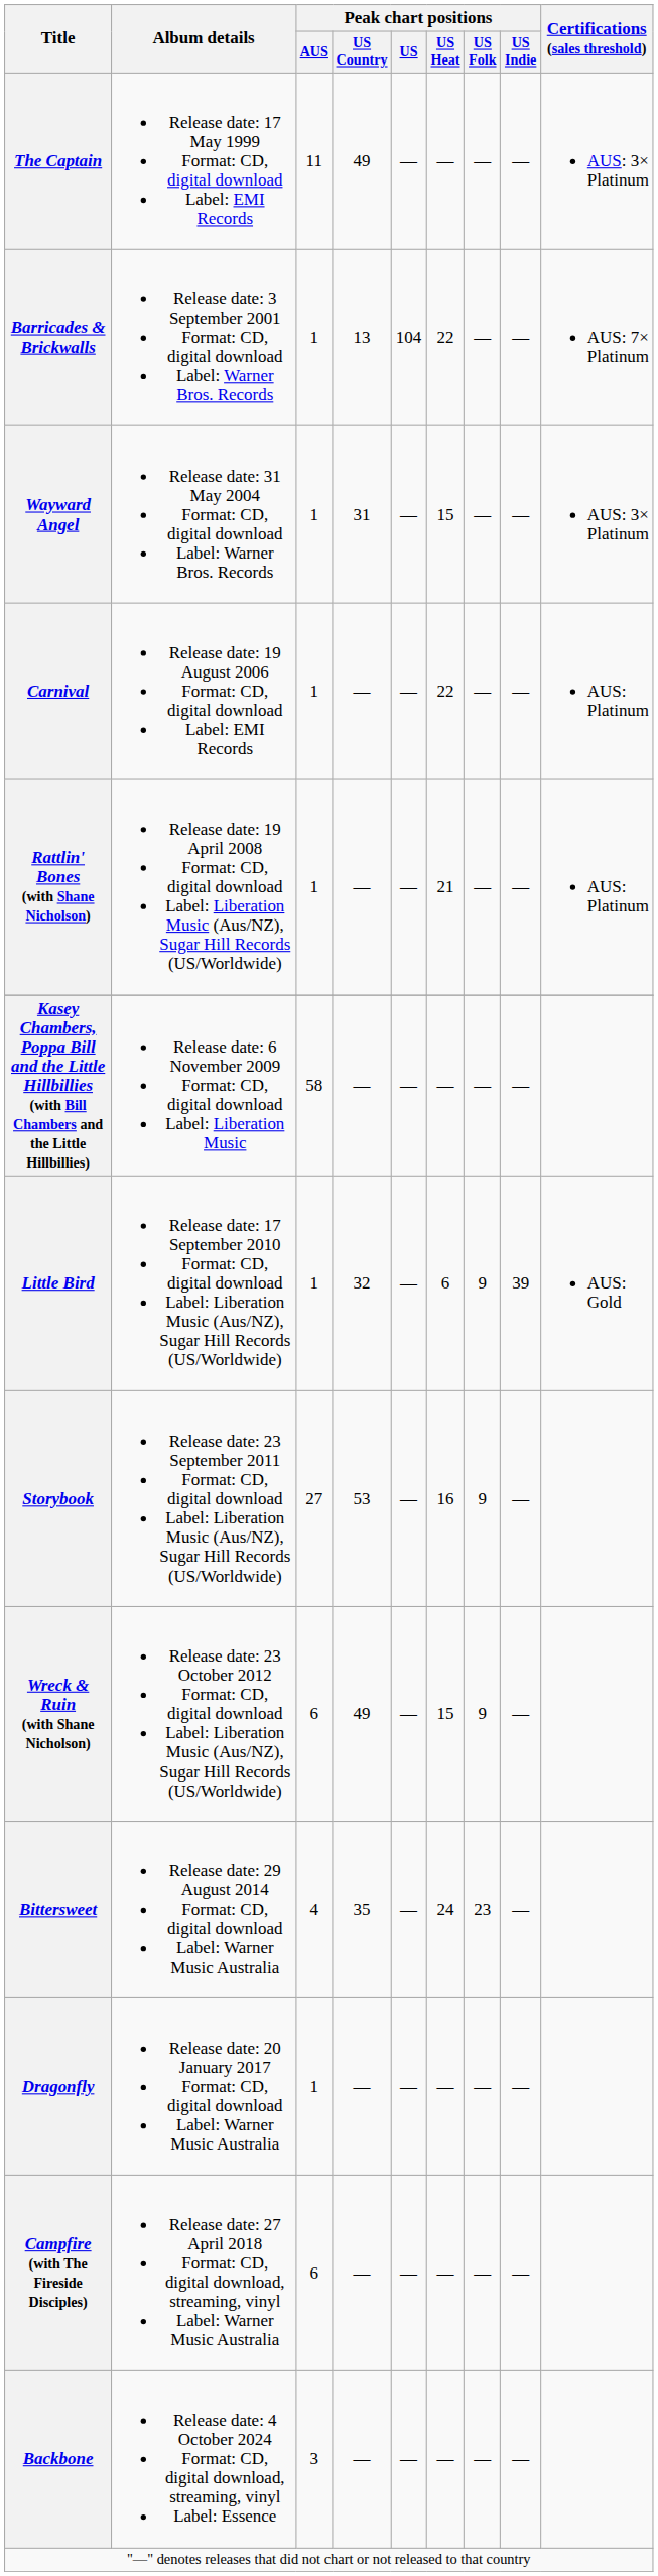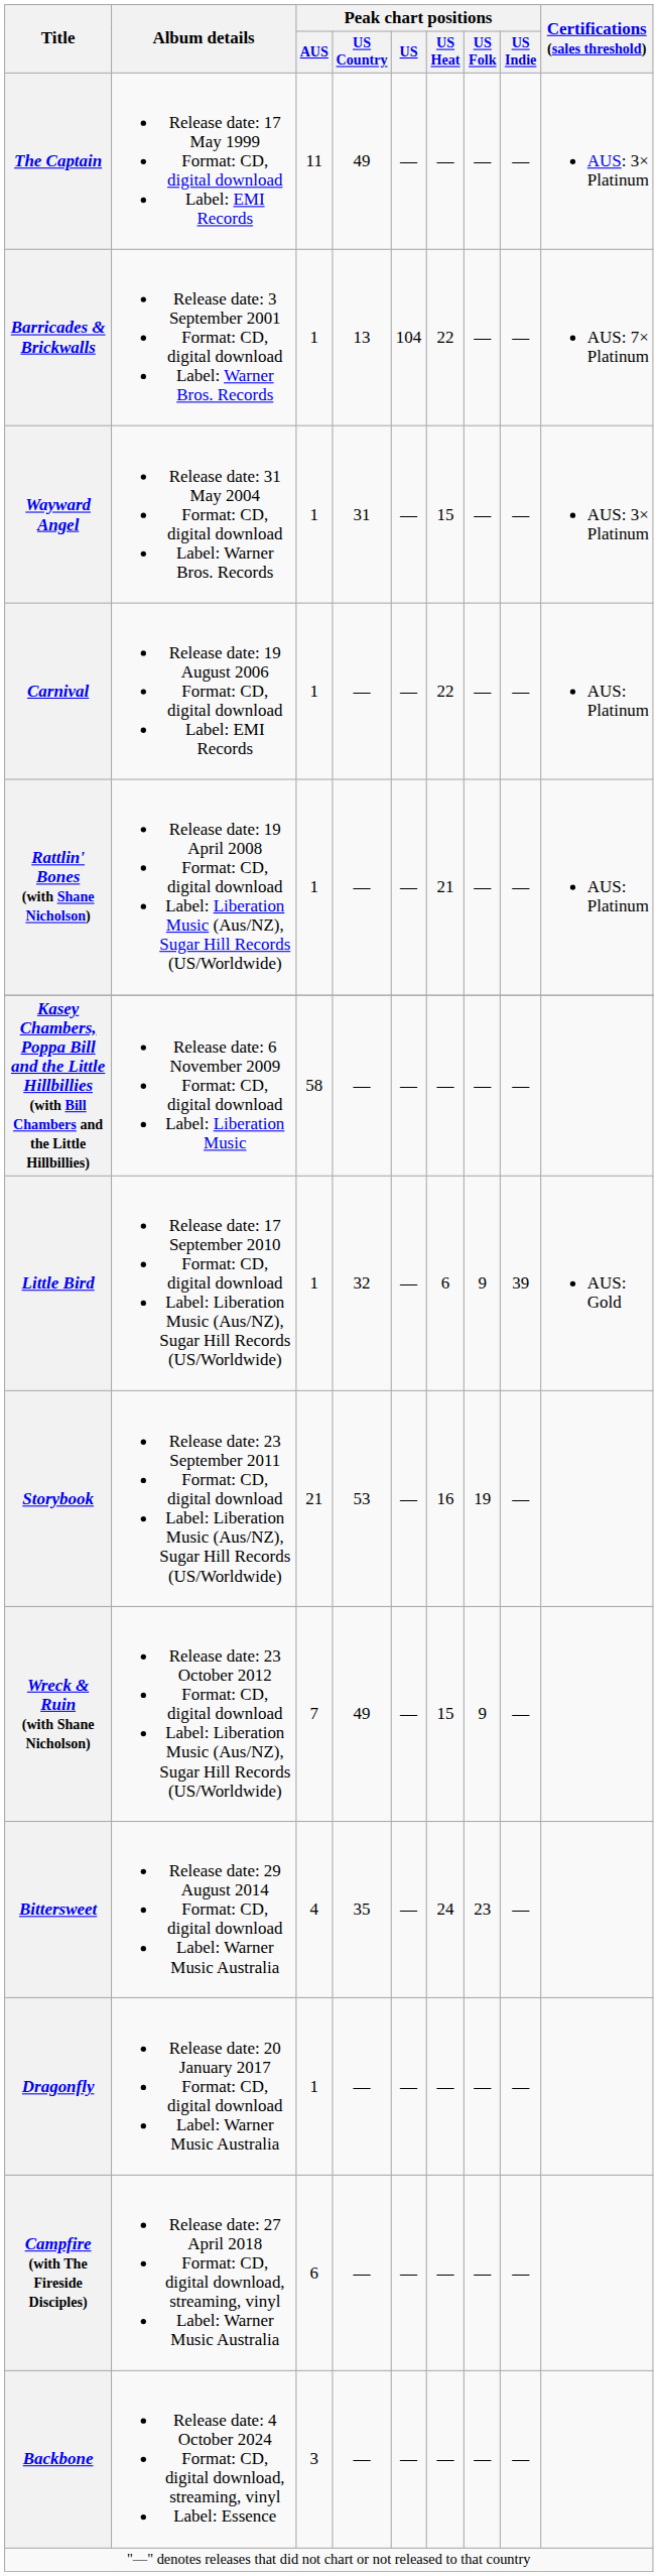 <table class="wikitable plainrowheaders" style="text-align:center;">
 <tr>
 <th rowspan="2" style="width:14em;">Title</th>
 <th rowspan="2" style="width:18em;">Album details</th>
 <th colspan="6">Peak chart positions</th>
 <th rowspan="2"><a href='#'>Certifications</a><br><small>(<a href='#'>sales threshold</a>)</small></th>
 </tr>
 <tr style="font-size:smaller;">
 <th style="width:40px;"><a href='#'>AUS</a><br></th>
 <th style="width:40px;"><a href='#'>US Country</a><br></th>
 <th style="width:40px;"><a href='#'>US</a><br></th>
 <th style="width:40px;"><a href='#'>US<br>Heat</a><br></th>
 <th style="width:40px;"><a href='#'>US<br>Folk</a><br></th>
 <th style="width:40px;"><a href='#'>US<br>Indie</a><br></th>
 </tr>
 <tr>
 <th scope="row"><em><a href='#'>The Captain</a></em></th>
 <td><br><ul><li>Release date: 17 May 1999</li><li>Format: CD, <a href='#'>digital download</a></li><li>Label: <a href='#'>EMI Records</a></li></ul></td>
 <td>11</td>
 <td>49</td>
 <td>—</td>
 <td>—</td>
 <td>—</td>
 <td>—</td>
 <td style="text-align:left;"><br><ul><li><a href='#'>AUS</a>: 3× Platinum</li></ul></td>
 </tr>
 <tr>
 <th scope="row"><em><a href='#'>Barricades & Brickwalls</a></em></th>
 <td><br><ul><li>Release date: 3 September 2001</li><li>Format: CD, digital download</li><li>Label: <a href='#'>Warner Bros. Records</a></li></ul></td>
 <td>1</td>
 <td>13</td>
 <td>104</td>
 <td>22</td>
 <td>—</td>
 <td>—</td>
 <td style="text-align:left;"><br><ul><li>AUS: 7× Platinum</li></ul></td>
 </tr>
 <tr>
 <th scope="row"><em><a href='#'>Wayward Angel</a></em></th>
 <td><br><ul><li>Release date: 31 May 2004</li><li>Format: CD, digital download</li><li>Label: Warner Bros. Records</li></ul></td>
 <td>1</td>
 <td>31</td>
 <td>—</td>
 <td>15</td>
 <td>—</td>
 <td>—</td>
 <td style="text-align:left;"><br><ul><li>AUS: 3× Platinum</li></ul></td>
 </tr>
 <tr>
 <th scope="row"><em><a href='#'>Carnival</a></em></th>
 <td><br><ul><li>Release date: 19 August 2006</li><li>Format: CD, digital download</li><li>Label: EMI Records</li></ul></td>
 <td>1</td>
 <td>—</td>
 <td>—</td>
 <td>22</td>
 <td>—</td>
 <td>—</td>
 <td style="text-align:left;"><br><ul><li>AUS: Platinum</li></ul></td>
 </tr>
 <tr>
 <th scope="row"><em><a href='#'>Rattlin' Bones</a></em><br><small>(with <a href='#'>Shane Nicholson</a>)</small></th>
 <td><br><ul><li>Release date: 19 April 2008</li><li>Format: CD, digital download</li><li>Label: <a href='#'>Liberation Music</a> (Aus/NZ), <a href='#'>Sugar Hill Records</a> (US/Worldwide)</li></ul></td>
 <td>1</td>
 <td>—</td>
 <td>—</td>
 <td>21</td>
 <td>—</td>
 <td>—</td>
 <td style="text-align:left;"><br><ul><li>AUS: Platinum</li></ul></td>
 </tr>
 <tr>
 </tr>
 <tr>
 <th scope="row"><em><a href='#'>Kasey Chambers, Poppa Bill and the Little Hillbillies</a></em><br><small>(with <a href='#'>Bill Chambers</a> and the Little Hillbillies)</small></th>
 <td><br><ul><li>Release date: 6 November 2009</li><li>Format: CD, digital download</li><li>Label: <a href='#'>Liberation Music</a></li></ul></td>
 <td>58</td>
 <td>—</td>
 <td>—</td>
 <td>—</td>
 <td>—</td>
 <td>—</td>
 <td style="text-align:left;"></td>
 </tr>
 <tr>
 <th scope="row"><em><a href='#'>Little Bird</a></em></th>
 <td><br><ul><li>Release date: 17 September 2010</li><li>Format: CD, digital download</li><li>Label: Liberation Music (Aus/NZ), Sugar Hill Records (US/Worldwide)</li></ul></td>
 <td>1</td>
 <td>32</td>
 <td>—</td>
 <td>6</td>
 <td>9</td>
 <td>39</td>
 <td style="text-align:left;"><br><ul><li>AUS: Gold</li></ul></td>
 </tr>
 <tr>
 <th scope="row"><em><a href='#'>Storybook</a></em></th>
 <td><br><ul><li>Release date: 23 September 2011</li><li>Format: CD, digital download</li><li>Label: Liberation Music (Aus/NZ), Sugar Hill Records (US/Worldwide)</li></ul></td>
-<td>27</td>
+<td>21</td>
 <td>53</td>
 <td>—</td>
 <td>16</td>
-<td>9</td>
+<td>19</td>
 <td>—</td>
 <td style="text-align:left;"></td>
 </tr>
 <tr>
 <th scope="row"><em><a href='#'>Wreck & Ruin</a></em><br><small>(with Shane Nicholson)</small></th>
 <td><br><ul><li>Release date: 23 October 2012</li><li>Format: CD, digital download</li><li>Label: Liberation Music (Aus/NZ), Sugar Hill Records (US/Worldwide)</li></ul></td>
-<td>6</td>
+<td>7</td>
 <td>49</td>
 <td>—</td>
 <td>15</td>
 <td>9</td>
 <td>—</td>
 <td style="text-align:left;"></td>
 </tr>
 <tr>
 <th scope="row"><em><a href='#'>Bittersweet</a></em></th>
 <td><br><ul><li>Release date: 29 August 2014</li><li>Format: CD, digital download</li><li>Label: Warner Music Australia</li></ul></td>
 <td>4</td>
 <td>35</td>
 <td>—</td>
 <td>24</td>
 <td>23</td>
 <td>—</td>
 <td style="text-align:left;"></td>
 </tr>
 <tr>
 <th scope="row"><em><a href='#'>Dragonfly</a></em></th>
 <td><br><ul><li>Release date: 20 January 2017 </li><li>Format: CD, digital download</li><li>Label: Warner Music Australia</li></ul></td>
 <td>1</td>
 <td>—</td>
 <td>—</td>
 <td>—</td>
 <td>—</td>
 <td>—</td>
 <td style="text-align:left;"></td>
 </tr>
 <tr>
 <th scope="row"><em><a href='#'>Campfire</a></em> <br><small>(with The Fireside Disciples)</small></th>
 <td><br><ul><li>Release date: 27 April 2018</li><li>Format: CD, digital download, streaming, vinyl</li><li>Label: Warner Music Australia</li></ul></td>
 <td>6</td>
 <td>—</td>
 <td>—</td>
 <td>—</td>
 <td>—</td>
 <td>—</td>
 <td style="text-align:left;"></td>
 </tr>
 <tr>
 <th scope="row"><em><a href='#'>Backbone</a></em></th>
 <td><br><ul><li>Release date: 4 October 2024</li><li>Format: CD, digital download, streaming, vinyl</li><li>Label: Essence</li></ul></td>
 <td>3<br></td>
 <td>—</td>
 <td>—</td>
 <td>—</td>
 <td>—</td>
 <td>—</td>
 <td style="text-align:left;"></td>
 </tr>
 <tr>
 <td colspan="10" style="font-size:85%">"—" denotes releases that did not chart or not released to that country</td>
 </tr>
 </table>
